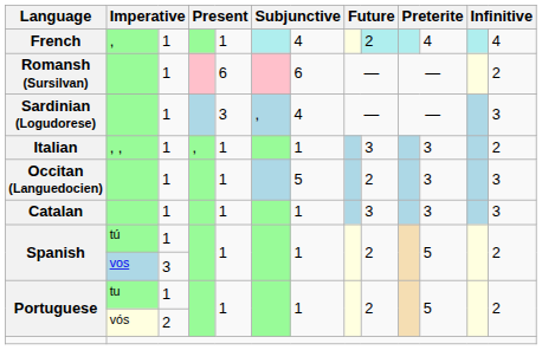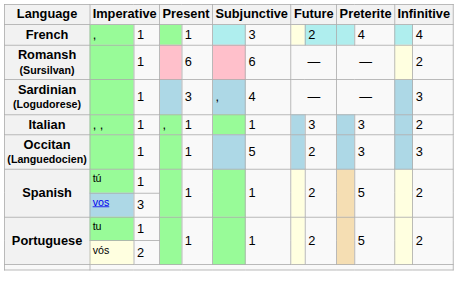 <table class="wikitable">
 <tr>
 <th>Language</th>
 <th colspan="2">Imperative</th>
 <th colspan="2">Present</th>
 <th colspan="2">Subjunctive</th>
 <th colspan="2">Future</th>
 <th colspan="2">Preterite</th>
 <th colspan="2">Infinitive</th>
 </tr>
 <tr>
 <th>French</th>
 <td style="background:PaleGreen;">, </td>
 <td>1</td>
 <td style="background:PaleGreen;"></td>
 <td>1</td>
 <td style="background: PaleTurquoise;"></td>
-<td>4</td>
+<td>3</td>
 <td style="background: lightyellow;"></td>
 <td style="background: paleturquoise;">2</td>
 <td style="background: PaleTurquoise;"></td>
 <td>4</td>
 <td style="background: PaleTurquoise;"></td>
 <td>4</td>
 </tr>
 <tr>
 <th>Romansh<br><small>(Sursilvan)</small></th>
 <td style="background:PaleGreen;"></td>
 <td>1</td>
 <td style="background: pink;"></td>
 <td>6</td>
 <td style="background: pink;"></td>
 <td>6</td>
 <td colspan=2 style="text-align:center;">—</td>
 <td colspan=2 style="text-align:center;">—</td>
 <td style="background: lightyellow;"></td>
 <td>2</td>
 </tr>
 <tr>
 <th>Sardinian<br><small>(Logudorese)</small></th>
 <td style="background:PaleGreen;"></td>
 <td>1</td>
 <td style="background: lightblue;"></td>
 <td>3</td>
 <td style="background: lightblue;">, </td>
 <td>4</td>
 <td colspan=2 style="text-align:center;">—</td>
 <td colspan=2 style="text-align:center;">—</td>
 <td style="background: lightblue;"></td>
 <td>3</td>
 </tr>
 <tr>
 <th>Italian</th>
 <td style="background:PaleGreen;">, , </td>
 <td>1</td>
 <td style="background:PaleGreen;">, </td>
 <td>1</td>
 <td style="background:PaleGreen;"></td>
 <td>1</td>
 <td style="background: lightblue;"></td>
 <td>3</td>
 <td style="background: lightblue;"></td>
 <td>3</td>
 <td style="background: lightblue;"></td>
 <td>2</td>
 </tr>
 <tr>
 <th>Occitan<br><small>(Languedocien)</small></th>
 <td style="background:PaleGreen;"></td>
 <td>1</td>
 <td style="background:PaleGreen;"></td>
 <td>1</td>
 <td style="background: lightblue;"></td>
 <td>5</td>
 <td style="background: lightblue;"></td>
 <td>2</td>
 <td style="background: lightblue;"></td>
 <td>3</td>
 <td style="background: lightblue;"></td>
 <td>3</td>
 </tr>
 <tr>
-<th>Catalan</th>
-<td style="background:PaleGreen;"></td>
-<td>1</td>
-<td style="background:PaleGreen;"></td>
-<td>1</td>
-<td style="background:PaleGreen;"></td>
-<td>1</td>
-<td style="background: lightblue;"></td>
-<td>3</td>
-<td style="background: lightblue;"></td>
-<td>3</td>
-<td style="background: lightblue;"></td>
-<td>3</td>
-</tr>
-<tr>
 <th rowspan=2>Spanish</th>
 <td style="background:PaleGreen;"><sup>tú</sup></td>
 <td>1</td>
 <td rowspan=2 style="background:PaleGreen;"></td>
 <td rowspan=2>1</td>
 <td rowspan=2 style="background:PaleGreen;"></td>
 <td rowspan=2>1</td>
 <td rowspan=2 style="background: lightyellow;"></td>
 <td rowspan=2>2</td>
 <td rowspan=2 style="background: wheat;"></td>
 <td rowspan=2>5</td>
 <td rowspan=2 style="background: lightyellow;"></td>
 <td rowspan=2>2</td>
 </tr>
 <tr>
 <td style="background: lightblue;"><sup><a href='#'>vos</a></sup></td>
 <td>3</td>
 </tr>
 <tr>
 <th rowspan=2>Portuguese</th>
 <td style="background:PaleGreen;"><sup>tu</sup></td>
 <td>1</td>
 <td rowspan=2 style="background:PaleGreen;"></td>
 <td rowspan=2>1</td>
 <td rowspan=2 style="background:PaleGreen;"></td>
 <td rowspan=2>1</td>
 <td rowspan=2 style="background: lightyellow;"></td>
 <td rowspan=2>2</td>
 <td rowspan=2 style="background: wheat;"></td>
 <td rowspan=2>5</td>
 <td rowspan=2 style="background: lightyellow;"></td>
 <td rowspan=2>2</td>
 </tr>
 <tr>
 <td style="background: lightyellow;"><sup>vós</sup></td>
 <td>2</td>
 </tr>
 <tr>
 <td></td>
 </tr>
 </table>
